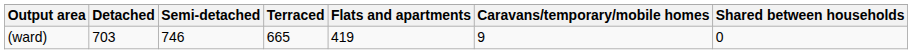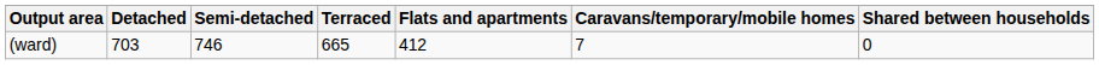 <table class="wikitable">
 <tr>
 </tr>
 <tr>
 <th>Output area</th>
 <th>Detached</th>
 <th>Semi-detached</th>
 <th>Terraced</th>
 <th>Flats and apartments</th>
 <th>Caravans/temporary/mobile homes</th>
 <th>Shared between households</th>
 </tr>
 <tr>
 <td>(ward)</td>
 <td>703</td>
 <td>746</td>
 <td>665</td>
-<td>419</td>
-<td>9</td>
+<td>412</td>
+<td>7</td>
 <td>0</td>
 </tr>
 </table>
